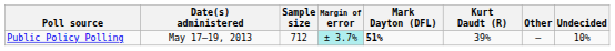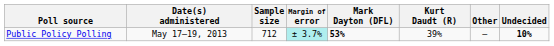 <table class="wikitable">
 <tr valign= bottom>
 <th style="width:185px;">Poll source</th>
 <th style="width:190px;">Date(s)<br>administered</th>
 <th class=small>Sample<br>size</th>
 <th><small>Margin of</small><br>error</th>
 <th style="width:105px;">Mark<br>Dayton (DFL)</th>
 <th style="width:105px;">Kurt<br>Daudt (R)</th>
 <th style="width:40px;">Other</th>
 <th style="width:40px;">Undecided</th>
 </tr>
 <tr>
 <td><a href='#'>Public Policy Polling</a></td>
 <td align=center>May 17–19, 2013</td>
 <td align=center>712</td>
 <td align=center style="background: paleturquoise;">± 3.7%</td>
-<td><strong>51%</strong></td>
+<td><strong>53%</strong></td>
 <td align=center>39%</td>
 <td align=center>—</td>
-<td align=center>10%</td>
+<td align=center><strong>10%</strong></td>
 </tr>
 </table>
